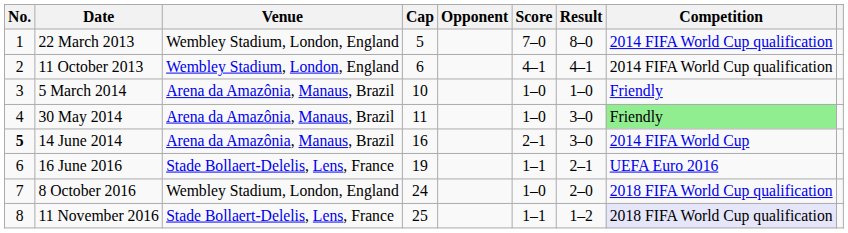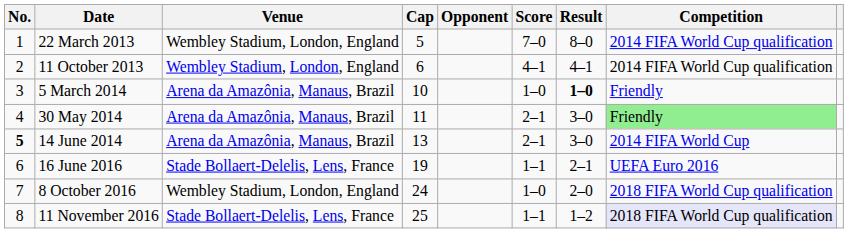 <table class="wikitable sortable">
 <tr>
 <th scope="col">No.</th>
 <th scope="col">Date</th>
 <th scope="col">Venue</th>
 <th scope="col">Cap</th>
 <th scope="col">Opponent</th>
 <th scope="col">Score</th>
 <th scope="col">Result</th>
 <th scope="col">Competition</th>
 <th scope="col" class="unsortable"></th>
 </tr>
 <tr>
 <td style="text-align: center;">1</td>
 <td>22 March 2013</td>
 <td>Wembley Stadium, London, England</td>
 <td style="text-align: center;">5</td>
 <td></td>
 <td style="text-align: center;">7–0</td>
 <td style="text-align: center;">8–0</td>
 <td><a href='#'>2014 FIFA World Cup qualification</a></td>
 <td style="text-align: center;"></td>
 </tr>
 <tr>
 <td style="text-align: center;">2</td>
 <td>11 October 2013</td>
 <td><a href='#'>Wembley Stadium</a>, <a href='#'>London</a>, England</td>
 <td style="text-align: center;">6</td>
 <td></td>
 <td style="text-align: center;">4–1</td>
 <td style="text-align: center;">4–1</td>
 <td>2014 FIFA World Cup qualification</td>
 <td style="text-align: center;"></td>
 </tr>
 <tr>
 <td style="text-align: center;">3</td>
 <td>5 March 2014</td>
 <td><a href='#'>Arena da Amazônia</a>, <a href='#'>Manaus</a>, Brazil</td>
 <td style="text-align: center;">10</td>
 <td></td>
 <td style="text-align: center;">1–0</td>
-<td style="text-align: center;">1–0</td>
+<td style="text-align: center;"><strong>1–0</strong></td>
 <td><a href='#'>Friendly</a></td>
 <td style="text-align: center;"></td>
 </tr>
 <tr>
 <td style="text-align: center;">4</td>
 <td>30 May 2014</td>
 <td><a href='#'>Arena da Amazônia</a>, <a href='#'>Manaus</a>, Brazil</td>
 <td style="text-align: center;">11</td>
 <td></td>
-<td style="text-align: center;">1–0</td>
+<td style="text-align: center;">2–1</td>
 <td style="text-align: center;">3–0</td>
 <td style="background: lightgreen;">Friendly</td>
 <td style="text-align: center;"></td>
 </tr>
 <tr>
 <td style="text-align: center;"><strong>5</strong></td>
 <td>14 June 2014</td>
 <td><a href='#'>Arena da Amazônia</a>, <a href='#'>Manaus</a>, Brazil</td>
-<td style="text-align: center;">16</td>
+<td style="text-align: center;">13</td>
 <td></td>
 <td style="text-align: center;">2–1</td>
 <td style="text-align: center;">3–0</td>
 <td><a href='#'>2014 FIFA World Cup</a></td>
 <td style="text-align: center;"></td>
 </tr>
 <tr>
 <td style="text-align: center;">6</td>
 <td>16 June 2016</td>
 <td><a href='#'>Stade Bollaert-Delelis</a>, <a href='#'>Lens</a>, France</td>
 <td style="text-align: center;">19</td>
 <td></td>
 <td style="text-align: center;">1–1</td>
 <td style="text-align: center;">2–1</td>
 <td><a href='#'>UEFA Euro 2016</a></td>
 <td style="text-align: center;"></td>
 </tr>
 <tr>
 <td style="text-align: center;">7</td>
 <td>8 October 2016</td>
 <td>Wembley Stadium, London, England</td>
 <td style="text-align: center;">24</td>
 <td></td>
 <td style="text-align: center;">1–0</td>
 <td style="text-align: center;">2–0</td>
 <td><a href='#'>2018 FIFA World Cup qualification</a></td>
 <td style="text-align: center;"></td>
 </tr>
 <tr>
 <td style="text-align: center;">8</td>
 <td>11 November 2016</td>
 <td><a href='#'>Stade Bollaert-Delelis</a>, <a href='#'>Lens</a>, France</td>
 <td style="text-align: center;">25</td>
 <td></td>
 <td style="text-align: center;">1–1</td>
 <td style="text-align: center;">1–2</td>
 <td style="background: lavender;">2018 FIFA World Cup qualification</td>
 <td style="text-align: center;"></td>
 </tr>
 </table>
